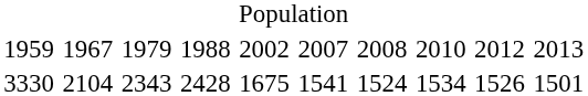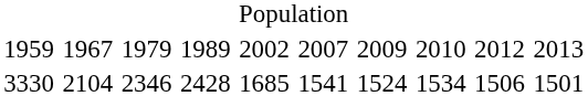 <table class='standard' style='text-align: center;' width=60%>
 <tr>
 <td colspan="10">Population</td>
 </tr>
 <tr class='shadow'>
 <td>1959</td>
 <td>1967</td>
 <td>1979</td>
-<td>1988</td>
+<td>1989</td>
 <td>2002</td>
 <td>2007</td>
-<td>2008</td>
+<td>2009</td>
 <td>2010</td>
 <td>2012</td>
 <td>2013</td>
 </tr>
 <tr>
 <td>3330</td>
 <td>2104</td>
-<td>2343</td>
+<td>2346</td>
 <td>2428</td>
-<td>1675</td>
+<td>1685</td>
 <td>1541</td>
 <td>1524</td>
 <td>1534</td>
-<td>1526</td>
+<td>1506</td>
 <td>1501</td>
 </tr>
 </table>
